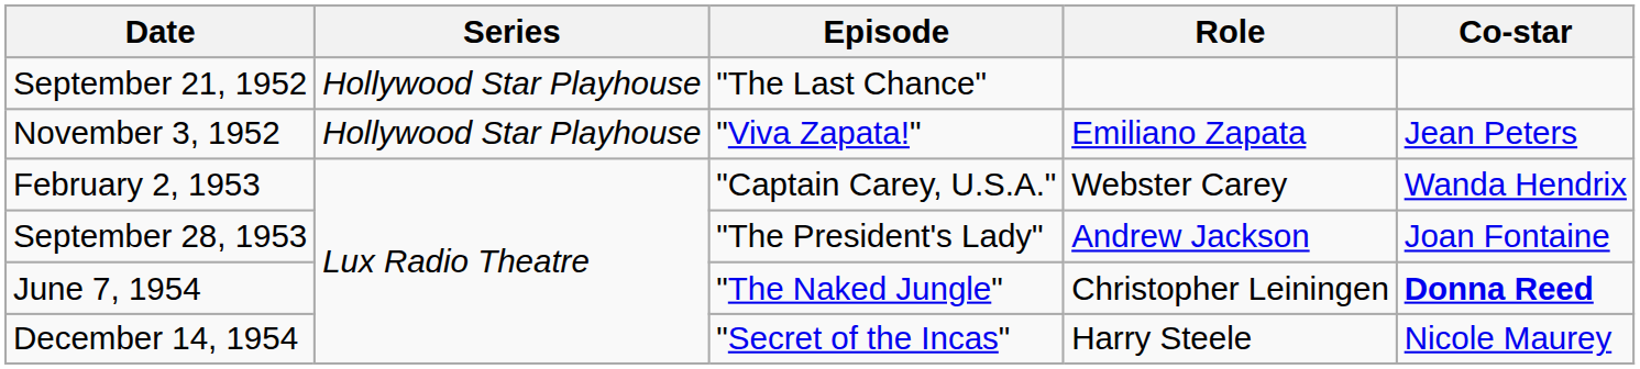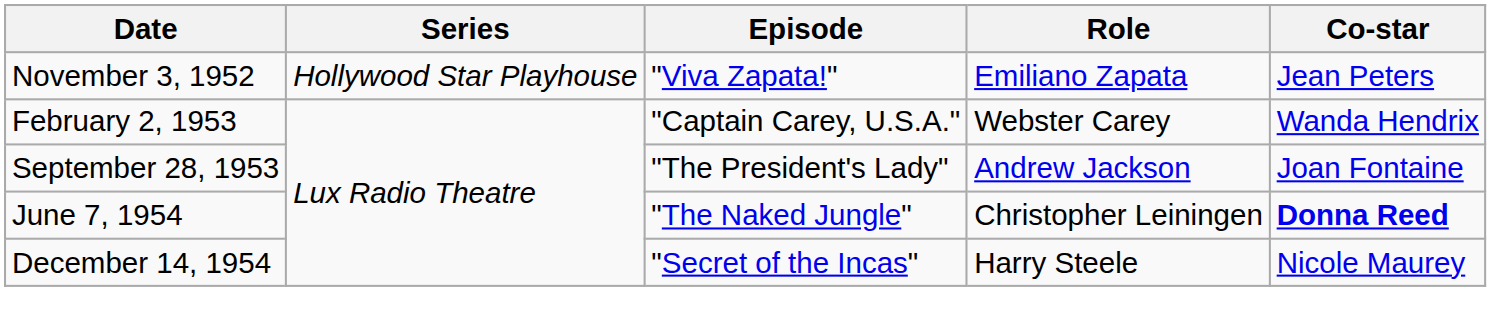 <table class="wikitable" style="font-size:90%;">
 <tr>
 <th>Date</th>
 <th>Series</th>
 <th>Episode</th>
 <th>Role</th>
 <th>Co-star</th>
-</tr>
-<tr>
-<td>September 21, 1952</td>
-<td><em>Hollywood Star Playhouse</em></td>
-<td>"The Last Chance"</td>
-<td></td>
-<td></td>
 </tr>
 <tr>
 <td>November 3, 1952</td>
 <td><em>Hollywood Star Playhouse</em></td>
 <td>"<a href='#'>Viva Zapata!</a>"</td>
 <td><a href='#'>Emiliano Zapata</a></td>
 <td><a href='#'>Jean Peters</a></td>
 </tr>
 <tr>
 <td>February 2, 1953</td>
 <td rowspan="4"><em>Lux Radio Theatre</em></td>
 <td>"Captain Carey, U.S.A."</td>
 <td>Webster Carey</td>
 <td><a href='#'>Wanda Hendrix</a></td>
 </tr>
 <tr>
 <td>September 28, 1953</td>
 <td>"The President's Lady"</td>
 <td><a href='#'>Andrew Jackson</a></td>
 <td><a href='#'>Joan Fontaine</a></td>
 </tr>
 <tr>
 <td>June 7, 1954</td>
 <td>"<a href='#'>The Naked Jungle</a>"</td>
 <td>Christopher Leiningen</td>
 <td><strong><a href='#'>Donna Reed</a></strong></td>
 </tr>
 <tr>
 <td>December 14, 1954</td>
 <td>"<a href='#'>Secret of the Incas</a>"</td>
 <td>Harry Steele</td>
 <td><a href='#'>Nicole Maurey</a></td>
 </tr>
 </table>
